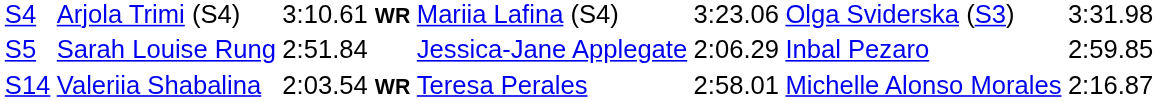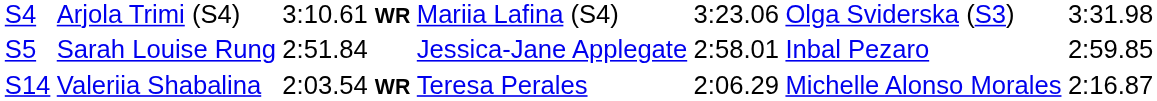 <table>
 <tr>
 <td><a href='#'>S4</a></td>
 <td><a href='#'>Arjola Trimi</a> (S4)<br></td>
 <td>3:10.61 <small><strong>WR</strong></small></td>
 <td><a href='#'>Mariia Lafina</a> (S4)<br></td>
 <td>3:23.06</td>
 <td><a href='#'>Olga Sviderska</a> (<a href='#'>S3</a>)<br></td>
 <td>3:31.98</td>
 </tr>
 <tr>
 <td><a href='#'>S5</a></td>
 <td><a href='#'>Sarah Louise Rung</a><br></td>
 <td>2:51.84</td>
 <td><a href='#'>Jessica-Jane Applegate</a><br></td>
-<td>2:06.29</td>
+<td>2:58.01</td>
 <td><a href='#'>Inbal Pezaro</a><br></td>
 <td>2:59.85</td>
 </tr>
 <tr>
 <td><a href='#'>S14</a></td>
 <td><a href='#'>Valeriia Shabalina</a><br></td>
 <td>2:03.54 <small><strong>WR</strong></small></td>
 <td><a href='#'>Teresa Perales</a><br></td>
-<td>2:58.01</td>
+<td>2:06.29</td>
 <td><a href='#'>Michelle Alonso Morales</a><br></td>
 <td>2:16.87</td>
 </tr>
 <tr>
 </tr>
 </table>
